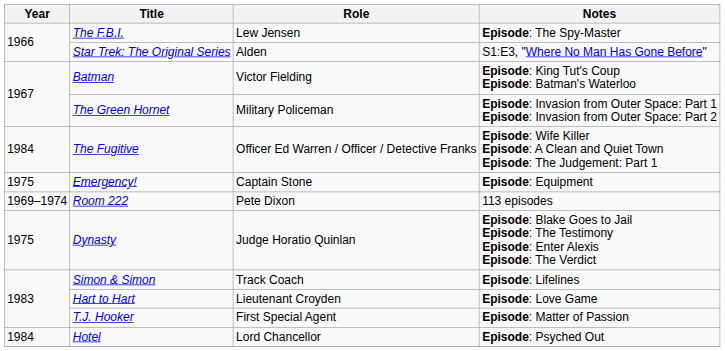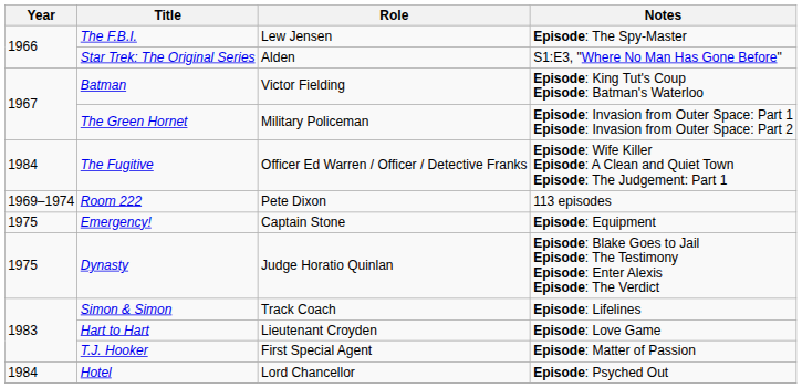 <table class="wikitable sortable">
 <tr>
 <th>Year</th>
 <th>Title</th>
 <th>Role</th>
 <th class="unsortable">Notes</th>
 </tr>
 <tr>
 <td rowspan="2">1966</td>
 <td><em><a href='#'>The F.B.I.</a></em></td>
 <td>Lew Jensen</td>
 <td><strong>Episode</strong>: The Spy-Master</td>
 </tr>
 <tr>
 <td><em><a href='#'>Star Trek: The Original Series</a></em></td>
 <td>Alden</td>
 <td>S1:E3, "<a href='#'>Where No Man Has Gone Before</a>"</td>
 </tr>
 <tr>
 <td rowspan="2">1967</td>
 <td><em><a href='#'>Batman</a></em></td>
 <td>Victor Fielding</td>
 <td><strong>Episode</strong>: King Tut's Coup<br><strong>Episode</strong>: Batman's Waterloo</td>
 </tr>
 <tr>
 <td><em><a href='#'>The Green Hornet</a></em></td>
 <td>Military Policeman</td>
 <td><strong>Episode</strong>: Invasion from Outer Space: Part 1<br><strong>Episode</strong>: Invasion from Outer Space: Part 2</td>
 </tr>
 <tr>
 <td>1984</td>
 <td><em><a href='#'>The Fugitive</a></em></td>
 <td>Officer Ed Warren / Officer / Detective Franks</td>
 <td><strong>Episode</strong>: Wife Killer<br><strong>Episode</strong>: A Clean and Quiet Town<br><strong>Episode</strong>: The Judgement: Part 1</td>
 </tr>
 <tr>
+<td>1969–1974</td>
+<td><em><a href='#'>Room 222</a></em></td>
+<td>Pete Dixon</td>
+<td>113 episodes</td>
+</tr>
+<tr>
 <td>1975</td>
 <td><em><a href='#'>Emergency!</a></em></td>
 <td>Captain Stone</td>
 <td><strong>Episode</strong>: Equipment</td>
-</tr>
-<tr>
-<td>1969–1974</td>
-<td><em><a href='#'>Room 222</a></em></td>
-<td>Pete Dixon</td>
-<td>113 episodes</td>
 </tr>
 <tr>
 <td>1975</td>
 <td><em><a href='#'>Dynasty</a></em></td>
 <td>Judge Horatio Quinlan</td>
 <td><strong>Episode</strong>: Blake Goes to Jail<br><strong>Episode</strong>: The Testimony<br><strong>Episode</strong>: Enter Alexis<br><strong>Episode</strong>: The Verdict</td>
 </tr>
 <tr>
 <td rowspan="3">1983</td>
 <td><em><a href='#'>Simon & Simon</a></em></td>
 <td>Track Coach</td>
 <td><strong>Episode</strong>: Lifelines</td>
 </tr>
 <tr>
 <td><em><a href='#'>Hart to Hart</a></em></td>
 <td>Lieutenant Croyden</td>
 <td><strong>Episode</strong>: Love Game</td>
 </tr>
 <tr>
 <td><em><a href='#'>T.J. Hooker</a></em></td>
 <td>First Special Agent</td>
 <td><strong>Episode</strong>: Matter of Passion</td>
 </tr>
 <tr>
 <td>1984</td>
 <td><em><a href='#'>Hotel</a></em></td>
 <td>Lord Chancellor</td>
 <td><strong>Episode</strong>: Psyched Out</td>
 </tr>
 <tr>
 </tr>
 </table>
